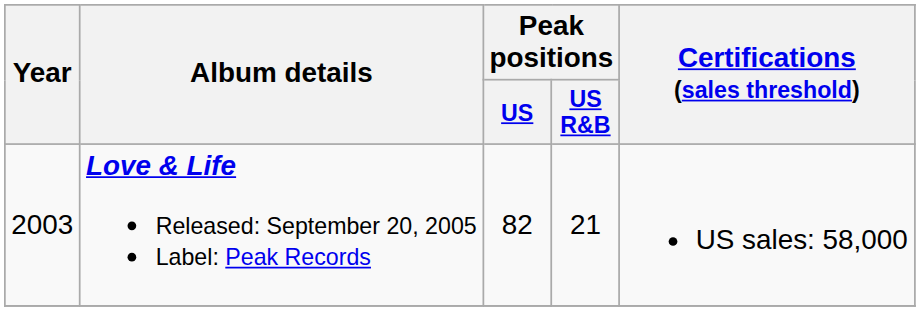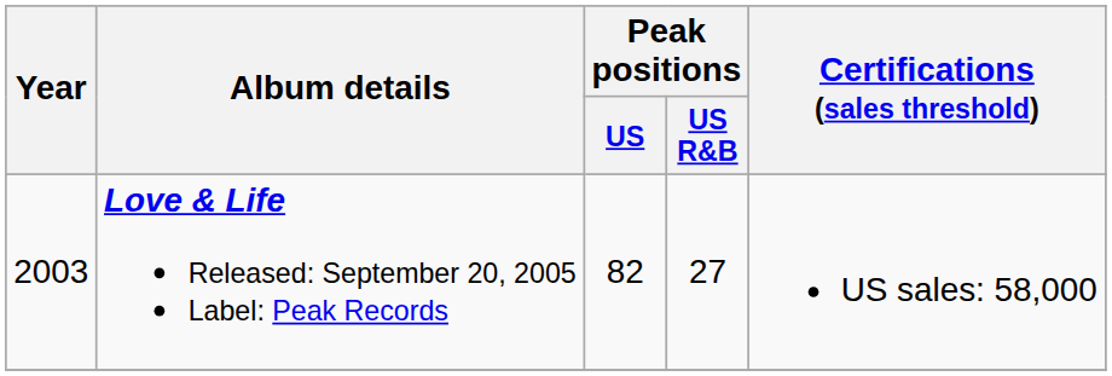 <table class="wikitable" style="text-align:center;">
 <tr>
 <th rowspan="2">Year</th>
 <th rowspan="2">Album details</th>
 <th colspan="2">Peak positions</th>
 <th rowspan="2"><a href='#'>Certifications</a><br><small>(<a href='#'>sales threshold</a>)</small></th>
 </tr>
 <tr style="font-size:smaller;">
 <th width="30"><a href='#'>US</a></th>
 <th width="30"><a href='#'>US<br>R&B</a></th>
 </tr>
 <tr>
 <td>2003</td>
 <td align="left"><strong><em><a href='#'>Love & Life</a></em></strong><br><ul><li><small>Released: September 20, 2005</small></li><li><small>Label: <a href='#'>Peak Records</a></small></li></ul></td>
 <td>82</td>
-<td>21</td>
+<td>27</td>
 <td align="left"><br><ul><li>US sales: 58,000</li></ul></td>
 </tr>
 <tr>
 </tr>
 </table>
